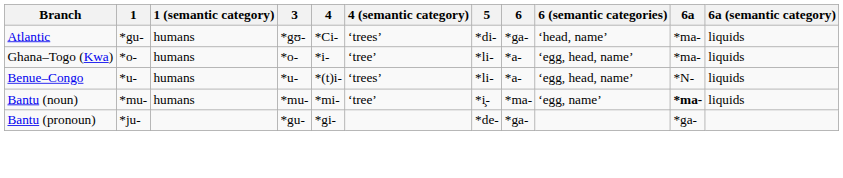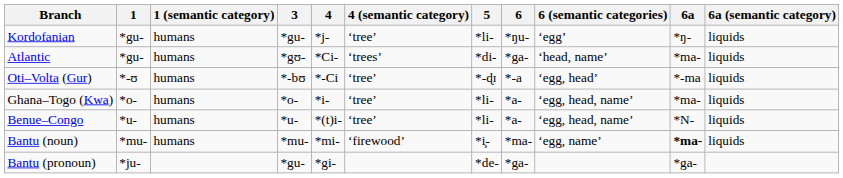 <table class="wikitable sortable">
 <tr>
 <th>Branch</th>
 <th>1</th>
 <th>1 (semantic category)</th>
 <th>3</th>
 <th>4</th>
 <th>4  (semantic category)</th>
 <th>5</th>
 <th>6</th>
 <th>6 (semantic categories)</th>
 <th>6a</th>
 <th>6a (semantic category)</th>
 </tr>
 <tr>
+<td><a href='#'>Kordofanian</a></td>
+<td>*gu-</td>
+<td>humans</td>
+<td>*gu-</td>
+<td>*j-</td>
+<td>‘tree’</td>
+<td>*li-</td>
+<td>*ŋu-</td>
+<td>‘egg’</td>
+<td>*ŋ-</td>
+<td>liquids</td>
+</tr>
+<tr>
 <td><a href='#'>Atlantic</a></td>
 <td>*gu-</td>
 <td>humans</td>
 <td>*gʊ-</td>
 <td>*Ci-</td>
 <td>‘trees’</td>
 <td>*di-</td>
 <td>*ga-</td>
 <td>‘head, name’</td>
 <td>*ma-</td>
+<td>liquids</td>
+</tr>
+<tr>
+<td><a href='#'>Oti–Volta</a> (<a href='#'>Gur</a>)</td>
+<td>*-ʊ</td>
+<td>humans</td>
+<td>*-bʊ</td>
+<td>*-Ci</td>
+<td>‘tree’</td>
+<td>*-ɖɪ</td>
+<td>*-a</td>
+<td>‘egg, head’</td>
+<td>*-ma</td>
 <td>liquids</td>
 </tr>
 <tr>
 <td>Ghana–Togo (<a href='#'>Kwa</a>)</td>
 <td>*o-</td>
 <td>humans</td>
 <td>*o-</td>
 <td>*i-</td>
 <td>‘tree’</td>
 <td>*li-</td>
 <td>*a-</td>
 <td>‘egg, head, name’</td>
 <td>*ma-</td>
 <td>liquids</td>
 </tr>
 <tr>
 <td><a href='#'>Benue–Congo</a></td>
 <td>*u-</td>
 <td>humans</td>
 <td>*u-</td>
 <td>*(t)i-</td>
-<td>‘trees’</td>
+<td>‘tree’</td>
 <td>*li-</td>
 <td>*a-</td>
 <td>‘egg, head, name’</td>
 <td>*N-</td>
 <td>liquids</td>
 </tr>
 <tr>
 <td><a href='#'>Bantu</a> (noun)</td>
 <td>*mu-</td>
 <td>humans</td>
 <td>*mu-</td>
 <td>*mi-</td>
-<td>‘tree’</td>
+<td>‘firewood’</td>
 <td>*i̧-</td>
 <td>*ma-</td>
 <td>‘egg, name’</td>
 <td><strong>*ma-</strong></td>
 <td>liquids</td>
 </tr>
 <tr>
 <td><a href='#'>Bantu</a> (pronoun)</td>
 <td>*ju-</td>
 <td></td>
 <td>*gu-</td>
 <td>*gi-</td>
 <td></td>
 <td>*de-</td>
 <td>*ga-</td>
 <td></td>
 <td>*ga-</td>
 <td></td>
 </tr>
 </table>
